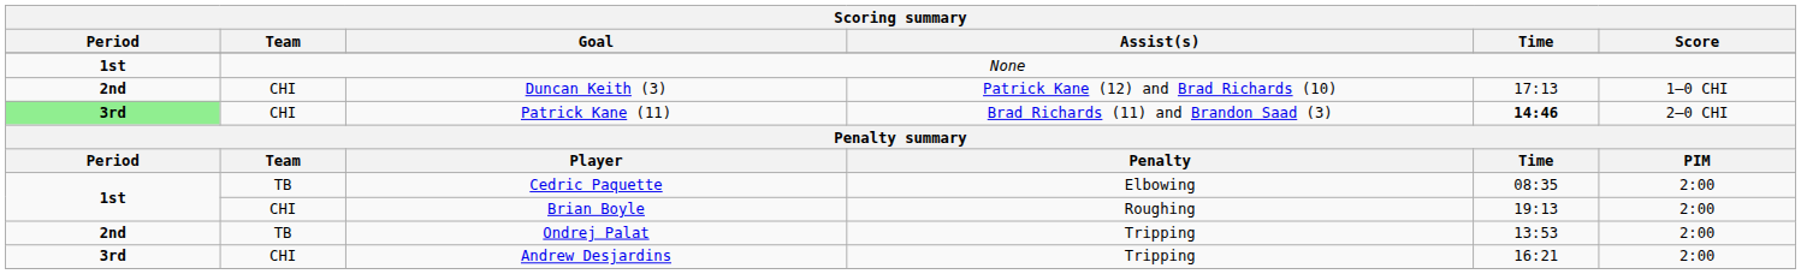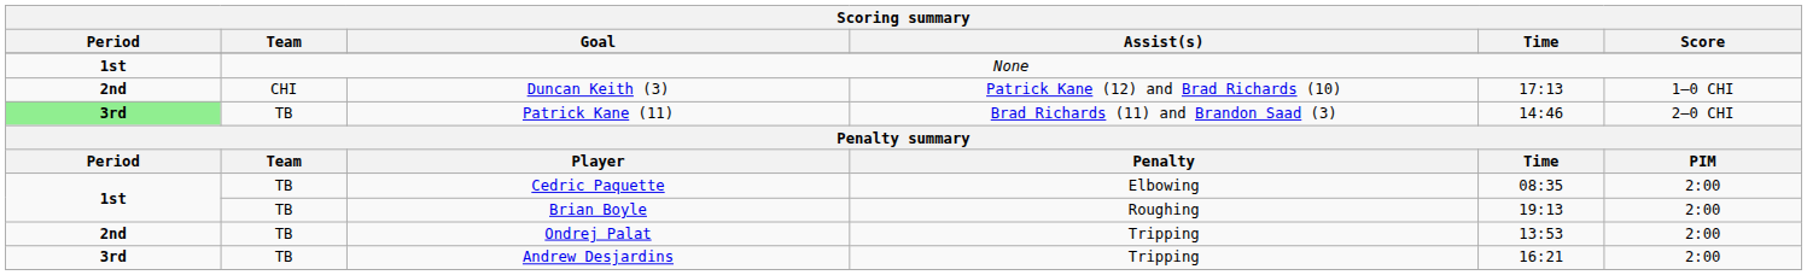 <table style="width:100%;" class="wikitable">
 <tr>
 <th colspan=6>Scoring summary</th>
 </tr>
 <tr>
 <th style="width:12%;">Period</th>
 <th style="width:7%;">Team</th>
 <th style="width:28%;">Goal</th>
 <th style="width:35%;">Assist(s)</th>
 <th style="width:7%;">Time</th>
 <th style="width:11%;">Score</th>
 </tr>
 <tr>
 </tr>
 <tr style="text-align:center;">
 <td><strong>1st</strong></td>
 <td colspan="5"><em>None</em></td>
 </tr>
 <tr>
 <td style="text-align:center;"><strong>2nd</strong></td>
 <td align=center>CHI</td>
 <td align=center><a href='#'>Duncan Keith</a> (3)</td>
 <td align=center><a href='#'>Patrick Kane</a> (12) and <a href='#'>Brad Richards</a> (10)</td>
 <td align=center>17:13</td>
 <td align=center>1–0 CHI</td>
 </tr>
 <tr>
 <td style="background: lightgreen; text-align:center;"><strong>3rd</strong></td>
-<td align=center>CHI</td>
+<td align=center>TB</td>
 <td align=center><a href='#'>Patrick Kane</a> (11)</td>
 <td align=center><a href='#'>Brad Richards</a> (11) and <a href='#'>Brandon Saad</a> (3)</td>
-<td align=center><strong>14:46</strong></td>
+<td align=center>14:46</td>
 <td align=center>2–0 CHI</td>
 </tr>
 <tr>
 <th colspan=6>Penalty summary</th>
 </tr>
 <tr>
 <th style="width:12%;">Period</th>
 <th style="width:7%;">Team</th>
 <th style="width:28%;">Player</th>
 <th style="width:35%;">Penalty</th>
 <th style="width:7%;">Time</th>
 <th style="width:11%;">PIM</th>
 </tr>
 <tr>
 <td style="text-align:center;" rowspan="2"><strong>1st</strong></td>
 <td align=center>TB</td>
 <td align=center><a href='#'>Cedric Paquette</a></td>
 <td align=center>Elbowing</td>
 <td align=center>08:35</td>
 <td align=center>2:00</td>
 </tr>
 <tr>
-<td align=center>CHI</td>
+<td align=center>TB</td>
 <td align=center><a href='#'>Brian Boyle</a></td>
 <td align=center>Roughing</td>
 <td align=center>19:13</td>
 <td align=center>2:00</td>
 </tr>
 <tr>
 <td style="text-align:center;"><strong>2nd</strong></td>
 <td align=center>TB</td>
 <td align=center><a href='#'>Ondrej Palat</a></td>
 <td align=center>Tripping</td>
 <td align=center>13:53</td>
 <td align=center>2:00</td>
 </tr>
 <tr>
 <td style="text-align:center;"><strong>3rd</strong></td>
-<td align=center>CHI</td>
+<td align=center>TB</td>
 <td align=center><a href='#'>Andrew Desjardins</a></td>
 <td align=center>Tripping</td>
 <td align=center>16:21</td>
 <td align=center>2:00</td>
 </tr>
 <tr>
 </tr>
 </table>
